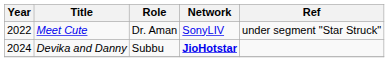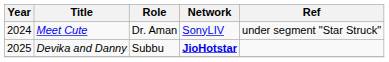 <table class="wikitable">
 <tr>
 <th>Year</th>
 <th>Title</th>
 <th>Role</th>
 <th>Network</th>
 <th>Ref</th>
 </tr>
 <tr>
-<td>2022</td>
+<td>2024</td>
 <td><em><a href='#'>Meet Cute</a></em></td>
 <td>Dr. Aman</td>
 <td><a href='#'>SonyLIV</a></td>
 <td>under segment "Star Struck"</td>
 </tr>
 <tr>
-<td>2024</td>
+<td>2025</td>
 <td><em>Devika and Danny</em></td>
 <td>Subbu</td>
 <td><strong><a href='#'>JioHotstar</a></strong></td>
 <td></td>
 </tr>
 <tr>
 </tr>
 </table>
